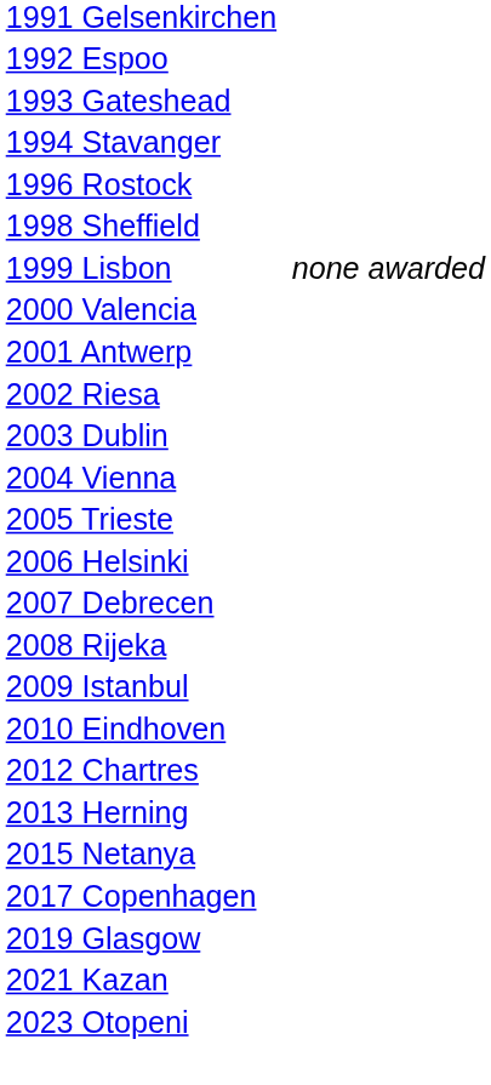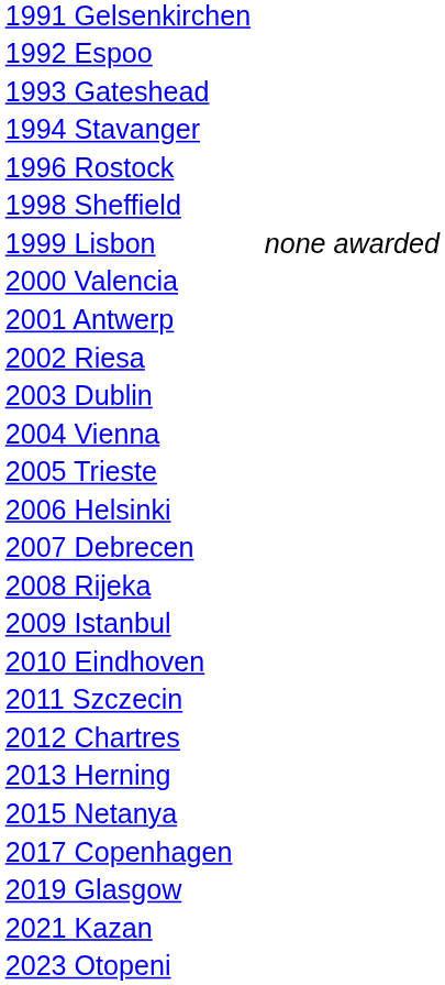 <table>
 <tr>
 <td><a href='#'>1991 Gelsenkirchen</a></td>
 <td></td>
 <td></td>
 <td></td>
 </tr>
 <tr>
 <td><a href='#'>1992 Espoo</a></td>
 <td></td>
 <td></td>
 <td></td>
 </tr>
 <tr>
 <td><a href='#'>1993 Gateshead</a></td>
 <td></td>
 <td></td>
 <td></td>
 </tr>
 <tr>
 <td><a href='#'>1994 Stavanger</a></td>
 <td></td>
 <td></td>
 <td></td>
 </tr>
 <tr>
 <td><a href='#'>1996 Rostock</a></td>
 <td></td>
 <td></td>
 <td></td>
 </tr>
 <tr>
 <td><a href='#'>1998 Sheffield</a></td>
 <td></td>
 <td></td>
 <td></td>
 </tr>
 <tr>
 <td rowspan=2><a href='#'>1999 Lisbon</a></td>
 <td></td>
 <td rowspan=2><em>none awarded</em></td>
 <td rowspan=2></td>
 </tr>
 <tr>
 <td></td>
 </tr>
 <tr>
 <td><a href='#'>2000 Valencia</a></td>
 <td></td>
 <td></td>
 <td></td>
 </tr>
 <tr>
 <td><a href='#'>2001 Antwerp</a></td>
 <td></td>
 <td></td>
 <td></td>
 </tr>
 <tr>
 <td><a href='#'>2002 Riesa</a></td>
 <td></td>
 <td></td>
 <td></td>
 </tr>
 <tr>
 <td><a href='#'>2003 Dublin</a></td>
 <td></td>
 <td></td>
 <td></td>
 </tr>
 <tr>
 <td><a href='#'>2004 Vienna</a></td>
 <td></td>
 <td></td>
 <td></td>
 </tr>
 <tr>
 <td><a href='#'>2005 Trieste</a></td>
 <td></td>
 <td></td>
 <td></td>
 </tr>
 <tr>
 <td><a href='#'>2006 Helsinki</a></td>
 <td></td>
 <td></td>
 <td></td>
 </tr>
 <tr>
 <td><a href='#'>2007 Debrecen</a></td>
 <td></td>
 <td></td>
 <td></td>
 </tr>
 <tr>
 <td><a href='#'>2008 Rijeka</a></td>
 <td></td>
 <td></td>
 <td></td>
 </tr>
 <tr>
 <td><a href='#'>2009 Istanbul</a></td>
 <td></td>
 <td></td>
 <td></td>
 </tr>
 <tr>
 <td><a href='#'>2010 Eindhoven</a></td>
 <td></td>
 <td></td>
 <td></td>
 </tr>
 <tr>
+<td><a href='#'>2011 Szczecin</a></td>
+<td></td>
+<td></td>
+<td></td>
+</tr>
+<tr>
 <td><a href='#'>2012 Chartres</a></td>
 <td></td>
 <td></td>
 <td></td>
 </tr>
 <tr>
 <td><a href='#'>2013 Herning</a></td>
 <td></td>
 <td></td>
 <td></td>
 </tr>
 <tr>
 <td><a href='#'>2015 Netanya</a></td>
 <td></td>
 <td></td>
 <td></td>
 </tr>
 <tr>
 <td rowspan=2><a href='#'>2017 Copenhagen</a></td>
 <td rowspan=2></td>
 <td rowspan=2></td>
 <td></td>
 </tr>
 <tr>
 <td></td>
 </tr>
 <tr>
 <td><a href='#'>2019 Glasgow</a></td>
 <td></td>
 <td></td>
 <td></td>
 </tr>
 <tr>
 <td><a href='#'>2021 Kazan</a></td>
 <td></td>
 <td></td>
 <td></td>
 </tr>
 <tr>
 <td><a href='#'>2023 Otopeni</a></td>
 <td></td>
 <td></td>
 <td></td>
 </tr>
 </table>
